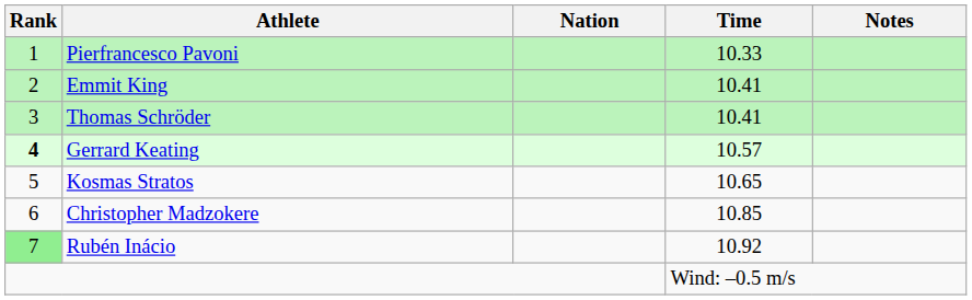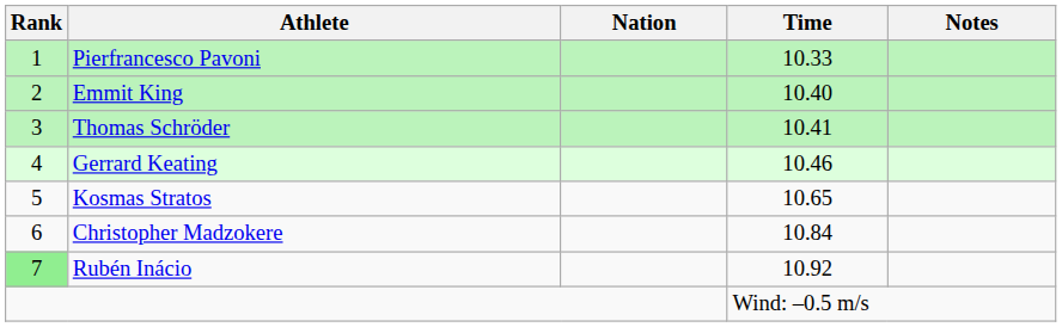 <table class="wikitable sortable" style="text-align:center;width: 60%;">
 <tr>
 <th scope="col" style="width: 10px;">Rank</th>
 <th scope="col">Athlete</th>
 <th scope="col">Nation</th>
 <th scope="col">Time</th>
 <th scope="col">Notes</th>
 </tr>
 <tr bgcolor=bbf3bb>
 <td>1</td>
 <td align=left><a href='#'>Pierfrancesco Pavoni</a></td>
 <td align=left></td>
 <td>10.33</td>
 <td></td>
 </tr>
 <tr bgcolor=bbf3bb>
 <td>2</td>
 <td align=left><a href='#'>Emmit King</a></td>
 <td align=left></td>
-<td>10.41</td>
+<td>10.40</td>
 <td></td>
 </tr>
 <tr bgcolor=bbf3bb>
 <td>3</td>
 <td align=left><a href='#'>Thomas Schröder</a></td>
 <td align=left></td>
 <td>10.41</td>
 <td></td>
 </tr>
 <tr bgcolor=ddffdd>
-<td><strong>4</strong></td>
+<td>4</td>
 <td align=left><a href='#'>Gerrard Keating</a></td>
 <td align=left></td>
-<td>10.57</td>
+<td>10.46</td>
 <td></td>
 </tr>
 <tr>
 <td>5</td>
 <td align=left><a href='#'>Kosmas Stratos</a></td>
 <td align=left></td>
 <td>10.65</td>
 <td></td>
 </tr>
 <tr>
 <td>6</td>
 <td align=left><a href='#'>Christopher Madzokere</a></td>
 <td align=left></td>
-<td>10.85</td>
+<td>10.84</td>
 <td></td>
 </tr>
 <tr>
 <td style="background: lightgreen;">7</td>
 <td align=left><a href='#'>Rubén Inácio</a></td>
 <td align=left></td>
 <td>10.92</td>
 <td></td>
 </tr>
 <tr class="sortbottom">
 <td colspan="3"></td>
 <td colspan="2" style="text-align:left;">Wind: –0.5 m/s</td>
 </tr>
 </table>
